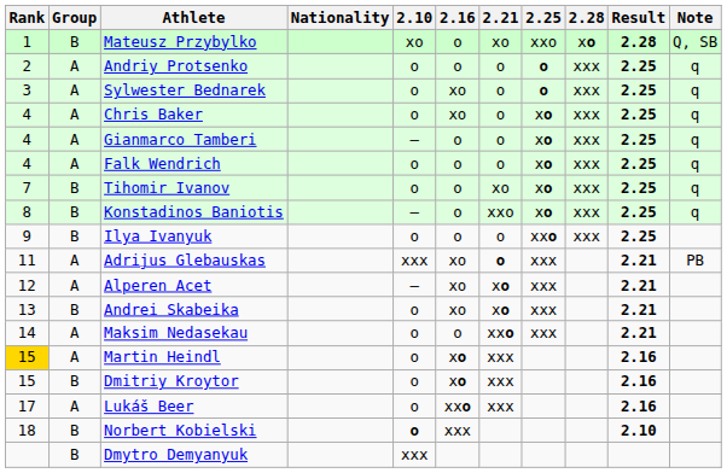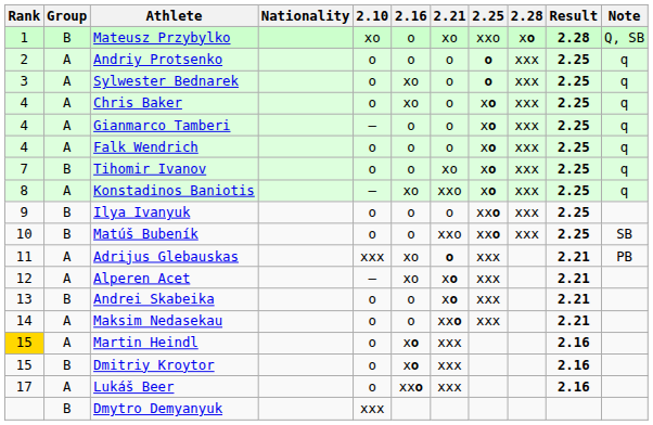 <table class="wikitable sortable" style="text-align:center">
 <tr>
 <th>Rank</th>
 <th>Group</th>
 <th>Athlete</th>
 <th>Nationality</th>
 <th>2.10</th>
 <th>2.16</th>
 <th>2.21</th>
 <th>2.25</th>
 <th>2.28</th>
 <th>Result</th>
 <th>Note</th>
 </tr>
 <tr bgcolor=ccffcc>
 <td>1</td>
 <td>B</td>
 <td align=left><a href='#'>Mateusz Przybylko</a></td>
 <td align=left></td>
 <td>xo</td>
 <td>o</td>
 <td>xo</td>
 <td>xxo</td>
 <td>x<strong>o</strong></td>
 <td><strong>2.28</strong></td>
 <td>Q, SB</td>
 </tr>
 <tr bgcolor=ddffdd>
 <td>2</td>
 <td>A</td>
 <td align=left><a href='#'>Andriy Protsenko</a></td>
 <td align=left></td>
 <td>o</td>
 <td>o</td>
 <td>o</td>
 <td><strong>o</strong></td>
 <td>xxx</td>
 <td><strong>2.25</strong></td>
 <td>q</td>
 </tr>
 <tr bgcolor=ddffdd>
 <td>3</td>
 <td>A</td>
 <td align=left><a href='#'>Sylwester Bednarek</a></td>
 <td align=left></td>
 <td>o</td>
 <td>xo</td>
 <td>o</td>
 <td><strong>o</strong></td>
 <td>xxx</td>
 <td><strong>2.25</strong></td>
 <td>q</td>
 </tr>
 <tr bgcolor=ddffdd>
 <td>4</td>
 <td>A</td>
 <td align=left><a href='#'>Chris Baker</a></td>
 <td align=left></td>
 <td>o</td>
 <td>xo</td>
 <td>o</td>
 <td>x<strong>o</strong></td>
 <td>xxx</td>
 <td><strong>2.25</strong></td>
 <td>q</td>
 </tr>
 <tr bgcolor=ddffdd>
 <td>4</td>
 <td>A</td>
 <td align=left><a href='#'>Gianmarco Tamberi</a></td>
 <td align=left></td>
 <td>–</td>
 <td>o</td>
 <td>o</td>
 <td>x<strong>o</strong></td>
 <td>xxx</td>
 <td><strong>2.25</strong></td>
 <td>q</td>
 </tr>
 <tr bgcolor=ddffdd>
 <td>4</td>
 <td>A</td>
 <td align=left><a href='#'>Falk Wendrich</a></td>
 <td align=left></td>
 <td>o</td>
 <td>o</td>
 <td>o</td>
 <td>x<strong>o</strong></td>
 <td>xxx</td>
 <td><strong>2.25</strong></td>
 <td>q</td>
 </tr>
 <tr bgcolor=ddffdd>
 <td>7</td>
 <td>B</td>
 <td align=left><a href='#'>Tihomir Ivanov</a></td>
 <td align=left></td>
 <td>o</td>
 <td>o</td>
 <td>xo</td>
 <td>x<strong>o</strong></td>
 <td>xxx</td>
 <td><strong>2.25</strong></td>
 <td>q</td>
 </tr>
 <tr bgcolor=ddffdd>
 <td>8</td>
-<td>B</td>
+<td>A</td>
 <td align=left><a href='#'>Konstadinos Baniotis</a></td>
 <td align=left></td>
 <td>–</td>
-<td>o</td>
+<td>xo</td>
 <td>xxo</td>
 <td>x<strong>o</strong></td>
 <td>xxx</td>
 <td><strong>2.25</strong></td>
 <td>q</td>
 </tr>
 <tr>
 <td>9</td>
 <td>B</td>
 <td align=left><a href='#'>Ilya Ivanyuk</a></td>
 <td align=left></td>
 <td>o</td>
 <td>o</td>
 <td>o</td>
 <td>xx<strong>o</strong></td>
 <td>xxx</td>
 <td><strong>2.25</strong></td>
 <td></td>
+</tr>
+<tr>
+<td>10</td>
+<td>B</td>
+<td align=left><a href='#'>Matúš Bubeník</a></td>
+<td align=left></td>
+<td>o</td>
+<td>o</td>
+<td>xxo</td>
+<td>xx<strong>o</strong></td>
+<td>xxx</td>
+<td><strong>2.25</strong></td>
+<td>SB</td>
 </tr>
 <tr>
 <td>11</td>
 <td>A</td>
 <td align=left><a href='#'>Adrijus Glebauskas</a></td>
 <td align=left></td>
 <td>xxx</td>
 <td>xo</td>
 <td><strong>o</strong></td>
 <td>xxx</td>
 <td></td>
 <td><strong>2.21</strong></td>
 <td>PB</td>
 </tr>
 <tr>
 <td>12</td>
 <td>A</td>
 <td align=left><a href='#'>Alperen Acet</a></td>
 <td align=left></td>
 <td>–</td>
 <td>xo</td>
 <td>x<strong>o</strong></td>
 <td>xxx</td>
 <td></td>
 <td><strong>2.21</strong></td>
 <td></td>
 </tr>
 <tr>
 <td>13</td>
 <td>B</td>
 <td align=left><a href='#'>Andrei Skabeika</a></td>
 <td align=left></td>
 <td>o</td>
-<td>xo</td>
+<td>o</td>
 <td>x<strong>o</strong></td>
 <td>xxx</td>
 <td></td>
 <td><strong>2.21</strong></td>
 <td></td>
 </tr>
 <tr>
 <td>14</td>
 <td>A</td>
 <td align=left><a href='#'>Maksim Nedasekau</a></td>
 <td align=left></td>
 <td>o</td>
 <td>o</td>
 <td>xx<strong>o</strong></td>
 <td>xxx</td>
 <td></td>
 <td><strong>2.21</strong></td>
 <td></td>
 </tr>
 <tr>
 <td style="background: gold;">15</td>
 <td>A</td>
 <td align=left><a href='#'>Martin Heindl</a></td>
 <td align=left></td>
 <td>o</td>
 <td>x<strong>o</strong></td>
 <td>xxx</td>
 <td></td>
 <td></td>
 <td><strong>2.16</strong></td>
 <td></td>
 </tr>
 <tr>
 <td>15</td>
 <td>B</td>
 <td align=left><a href='#'>Dmitriy Kroytor</a></td>
 <td align=left></td>
 <td>o</td>
 <td>x<strong>o</strong></td>
 <td>xxx</td>
 <td></td>
 <td></td>
 <td><strong>2.16</strong></td>
 <td></td>
 </tr>
 <tr>
 <td>17</td>
 <td>A</td>
 <td align=left><a href='#'>Lukáš Beer</a></td>
 <td align=left></td>
 <td>o</td>
 <td>xx<strong>o</strong></td>
 <td>xxx</td>
 <td></td>
 <td></td>
 <td><strong>2.16</strong></td>
 <td></td>
 </tr>
 <tr>
-<td>18</td>
-<td>B</td>
-<td align=left><a href='#'>Norbert Kobielski</a></td>
-<td align=left></td>
-<td><strong>o</strong></td>
-<td>xxx</td>
-<td></td>
-<td></td>
-<td></td>
-<td><strong>2.10</strong></td>
-<td></td>
-</tr>
-<tr>
 <td></td>
 <td>B</td>
 <td align=left><a href='#'>Dmytro Demyanyuk</a></td>
 <td align=left></td>
 <td>xxx</td>
 <td></td>
 <td></td>
 <td></td>
 <td></td>
 <td><strong></strong></td>
 <td></td>
 </tr>
 </table>
